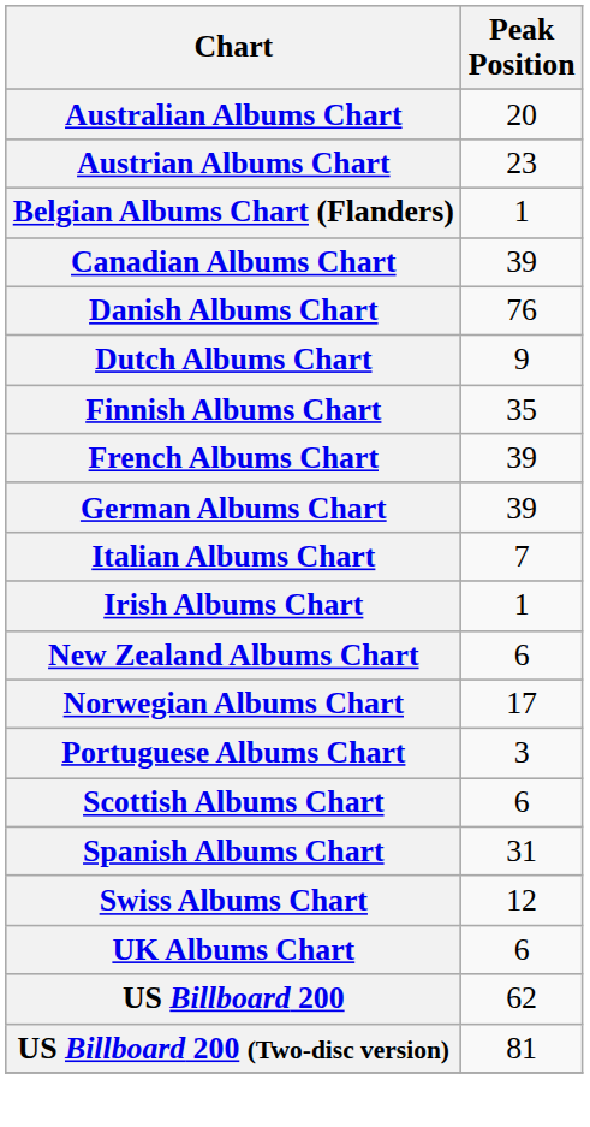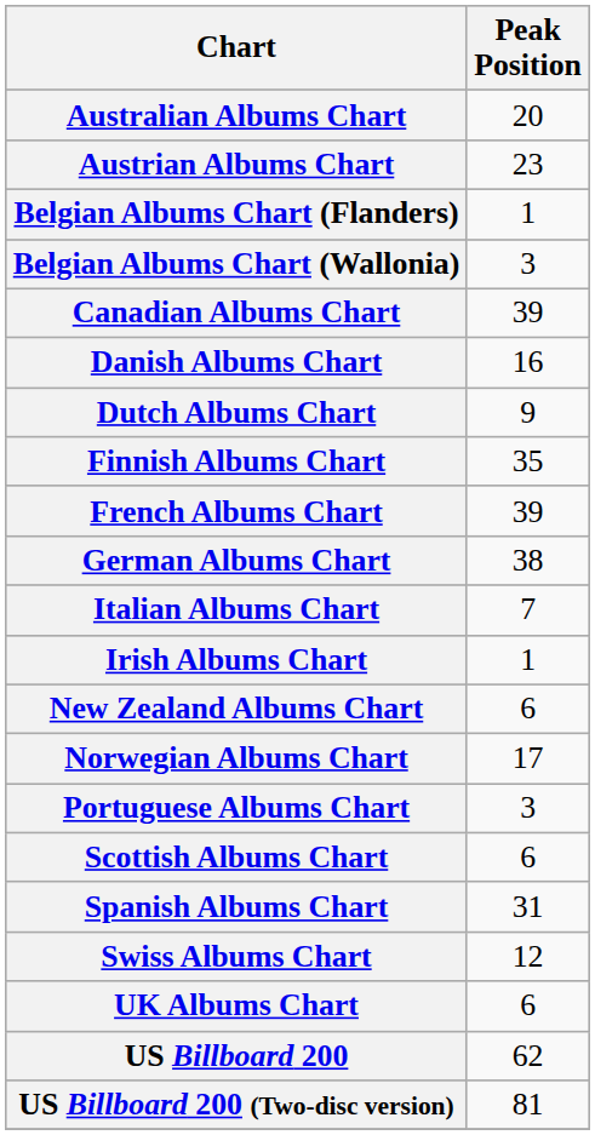 <table class="wikitable sortable plainrowheaders" style="text-align:center;">
 <tr>
 <th>Chart</th>
 <th>Peak<br>Position</th>
 </tr>
 <tr>
 <th scope="row"><a href='#'>Australian Albums Chart</a></th>
 <td>20</td>
 </tr>
 <tr>
 <th scope="row"><a href='#'>Austrian Albums Chart</a></th>
 <td>23</td>
 </tr>
 <tr>
 <th scope="row"><a href='#'>Belgian Albums Chart</a> (Flanders)</th>
 <td>1</td>
 </tr>
 <tr>
+<th scope="row"><a href='#'>Belgian Albums Chart</a> (Wallonia)</th>
+<td>3</td>
+</tr>
+<tr>
 <th scope="row"><a href='#'>Canadian Albums Chart</a></th>
 <td>39</td>
 </tr>
 <tr>
 <th scope="row"><a href='#'>Danish Albums Chart</a></th>
-<td>76</td>
+<td>16</td>
 </tr>
 <tr>
 <th scope="row"><a href='#'>Dutch Albums Chart</a></th>
 <td>9</td>
 </tr>
 <tr>
 <th scope="row"><a href='#'>Finnish Albums Chart</a></th>
 <td>35</td>
 </tr>
 <tr>
 <th scope="row"><a href='#'>French Albums Chart</a></th>
 <td>39</td>
 </tr>
 <tr>
 <th scope="row"><a href='#'>German Albums Chart</a></th>
-<td>39</td>
+<td>38</td>
 </tr>
 <tr>
 <th scope="row"><a href='#'>Italian Albums Chart</a></th>
 <td>7</td>
 </tr>
 <tr>
 <th scope="row"><a href='#'>Irish Albums Chart</a></th>
 <td>1</td>
 </tr>
 <tr>
 <th scope="row"><a href='#'>New Zealand Albums Chart</a></th>
 <td>6</td>
 </tr>
 <tr>
 <th scope="row"><a href='#'>Norwegian Albums Chart</a></th>
 <td>17</td>
 </tr>
 <tr>
 <th scope="row"><a href='#'>Portuguese Albums Chart</a></th>
 <td>3</td>
 </tr>
 <tr>
 <th scope="row"><a href='#'>Scottish Albums Chart</a></th>
 <td>6</td>
 </tr>
 <tr>
 <th scope="row"><a href='#'>Spanish Albums Chart</a></th>
 <td>31</td>
 </tr>
 <tr>
 <th scope="row"><a href='#'>Swiss Albums Chart</a></th>
 <td>12</td>
 </tr>
 <tr>
 <th scope="row"><a href='#'>UK Albums Chart</a></th>
 <td>6</td>
 </tr>
 <tr>
 <th scope="row">US <a href='#'><em>Billboard</em> 200</a></th>
 <td>62</td>
 </tr>
 <tr>
 <th scope="row">US <a href='#'><em>Billboard</em> 200</a> <small>(Two-disc version)</small></th>
 <td>81</td>
 </tr>
 <tr>
 </tr>
 </table>
